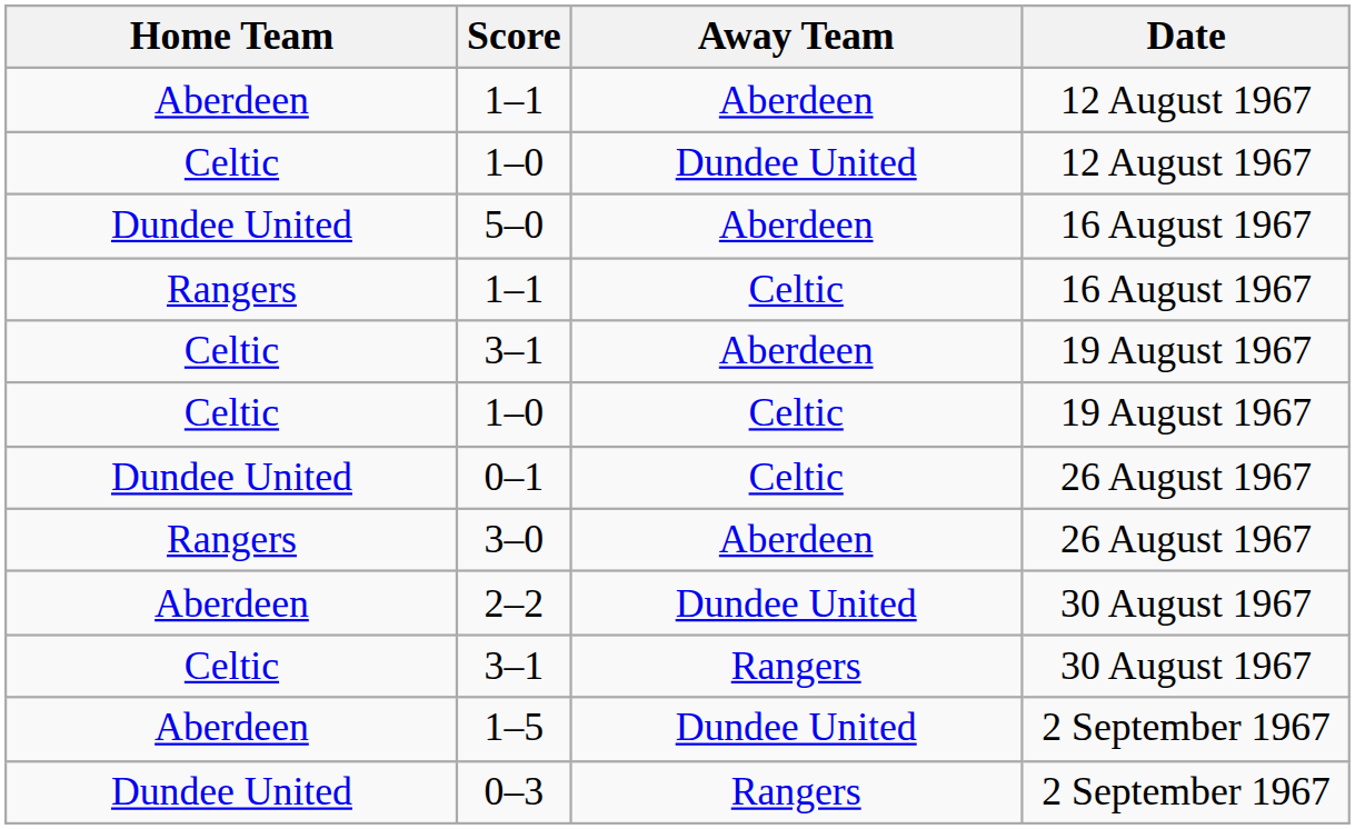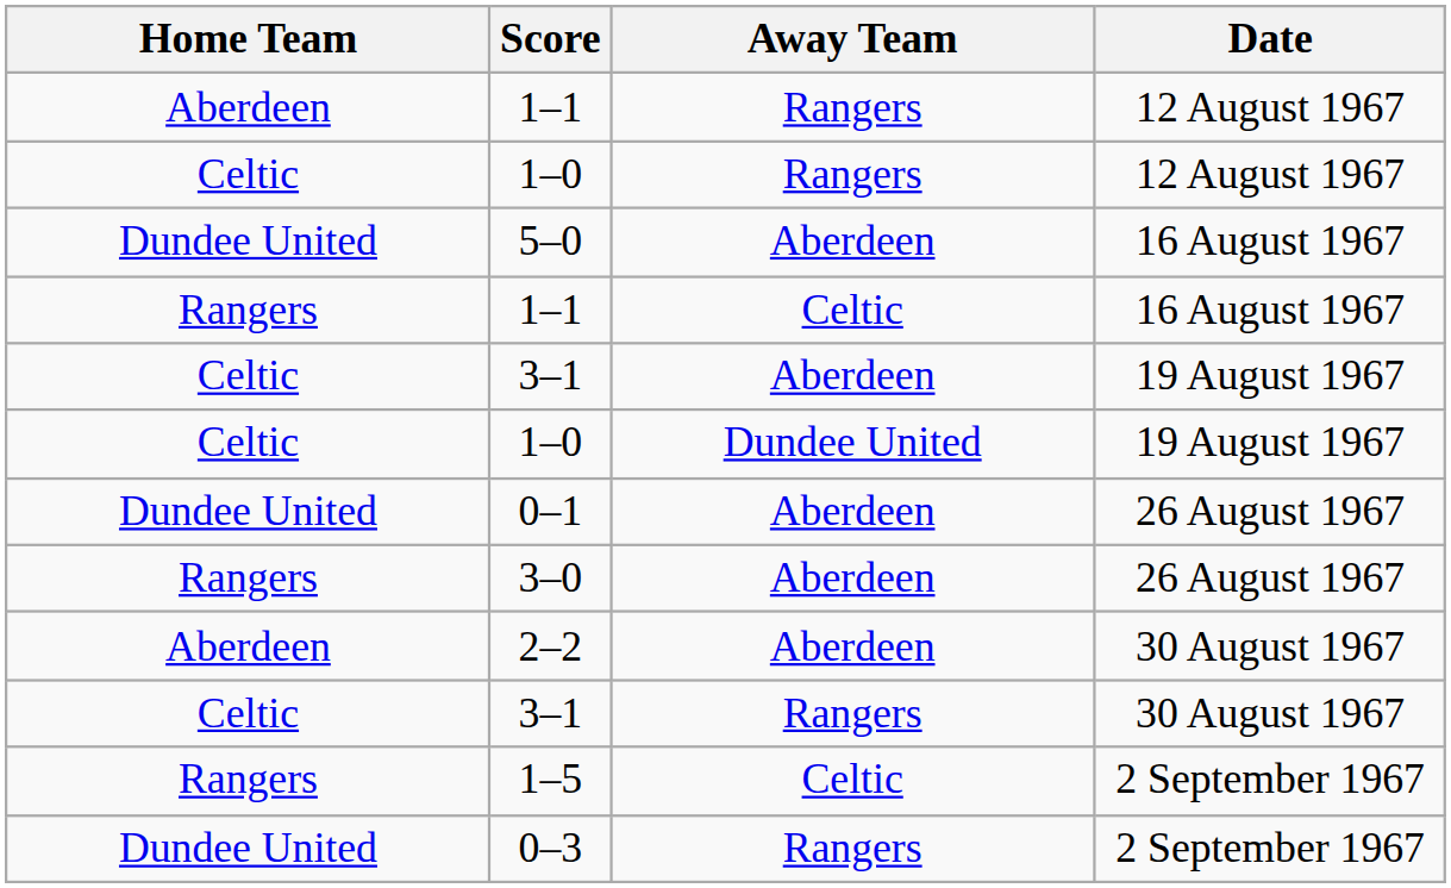 <table class="wikitable" style="text-align:center;">
 <tr>
 <th width=175>Home Team</th>
 <th width=20>Score</th>
 <th width=175>Away Team</th>
 <th width= 125>Date</th>
 </tr>
 <tr>
 <td><a href='#'>Aberdeen</a></td>
 <td>1–1</td>
-<td><a href='#'>Aberdeen</a></td>
+<td><a href='#'>Rangers</a></td>
 <td>12 August 1967</td>
 </tr>
 <tr>
 <td><a href='#'>Celtic</a></td>
 <td>1–0</td>
-<td><a href='#'>Dundee United</a></td>
+<td><a href='#'>Rangers</a></td>
 <td>12 August 1967</td>
 </tr>
 <tr>
 <td><a href='#'>Dundee United</a></td>
 <td>5–0</td>
 <td><a href='#'>Aberdeen</a></td>
 <td>16 August 1967</td>
 </tr>
 <tr>
 <td><a href='#'>Rangers</a></td>
 <td>1–1</td>
 <td><a href='#'>Celtic</a></td>
 <td>16 August 1967</td>
 </tr>
 <tr>
 <td><a href='#'>Celtic</a></td>
 <td>3–1</td>
 <td><a href='#'>Aberdeen</a></td>
 <td>19 August 1967</td>
 </tr>
 <tr>
 <td><a href='#'>Celtic</a></td>
 <td>1–0</td>
-<td><a href='#'>Celtic</a></td>
+<td><a href='#'>Dundee United</a></td>
 <td>19 August 1967</td>
 </tr>
 <tr>
 <td><a href='#'>Dundee United</a></td>
 <td>0–1</td>
-<td><a href='#'>Celtic</a></td>
+<td><a href='#'>Aberdeen</a></td>
 <td>26 August 1967</td>
 </tr>
 <tr>
 <td><a href='#'>Rangers</a></td>
 <td>3–0</td>
 <td><a href='#'>Aberdeen</a></td>
 <td>26 August 1967</td>
 </tr>
 <tr>
 <td><a href='#'>Aberdeen</a></td>
 <td>2–2</td>
-<td><a href='#'>Dundee United</a></td>
+<td><a href='#'>Aberdeen</a></td>
 <td>30 August 1967</td>
 </tr>
 <tr>
 <td><a href='#'>Celtic</a></td>
 <td>3–1</td>
 <td><a href='#'>Rangers</a></td>
 <td>30 August 1967</td>
 </tr>
 <tr>
-<td><a href='#'>Aberdeen</a></td>
+<td><a href='#'>Rangers</a></td>
 <td>1–5</td>
-<td><a href='#'>Dundee United</a></td>
+<td><a href='#'>Celtic</a></td>
 <td>2 September 1967</td>
 </tr>
 <tr>
 <td><a href='#'>Dundee United</a></td>
 <td>0–3</td>
 <td><a href='#'>Rangers</a></td>
 <td>2 September 1967</td>
 </tr>
 <tr>
 </tr>
 </table>
